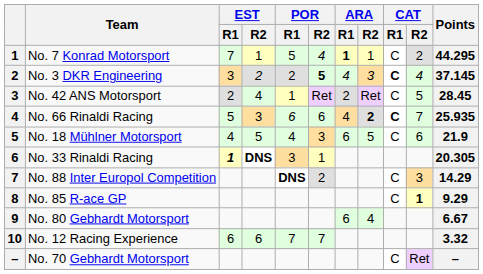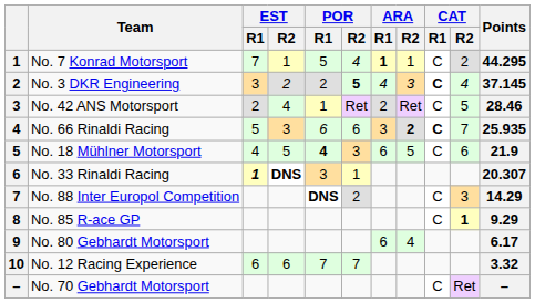 <table class="wikitable" style="font-size: 85%; text-align:center">
 <tr>
 <th rowspan="2"></th>
 <th rowspan="2">Team</th>
 <th colspan="2"><a href='#'>EST</a><br></th>
 <th colspan="2"><a href='#'>POR</a><br></th>
 <th colspan="2"><a href='#'>ARA</a><br></th>
 <th colspan="2"><a href='#'>CAT</a><br></th>
 <th rowspan="2">Points</th>
 </tr>
 <tr>
 <th>R1</th>
 <th>R2</th>
 <th>R1</th>
 <th>R2</th>
 <th>R1</th>
 <th>R2</th>
 <th>R1</th>
 <th>R2</th>
 </tr>
 <tr>
 <th>1</th>
 <td align="left"> No. 7 <a href='#'>Konrad Motorsport</a></td>
 <td style="background:#dfffdf;">7</td>
 <td style="background:#ffffbf;">1</td>
 <td style="background:#dfffdf;">5</td>
 <td style="background:#dfffdf;"><em>4</em></td>
 <td style="background:#ffffbf;"><strong>1</strong></td>
 <td style="background:#ffffbf;">1</td>
 <td style="background:#ffffff;">C</td>
 <td style="background:#dfdfdf;">2</td>
 <th>44.295</th>
 </tr>
 <tr>
 <th>2</th>
 <td align="left"> No. 3 <a href='#'>DKR Engineering</a></td>
 <td style="background:#ffdf9f;">3</td>
 <td style="background:#dfdfdf;"><em>2</em></td>
 <td style="background:#dfdfdf;">2</td>
 <td style="background:#dfffdf;"><strong>5</strong></td>
 <td style="background:#dfffdf;"><em>4</em></td>
 <td style="background:#ffdf9f;"><em>3</em></td>
 <td style="background:#ffffff;"><strong>C</strong></td>
 <td style="background:#dfffdf;"><em>4</em></td>
 <th>37.145</th>
 </tr>
 <tr>
 <th>3</th>
 <td align="left"> No. 42 ANS Motorsport</td>
 <td style="background:#dfdfdf;">2</td>
 <td style="background:#dfffdf;">4</td>
 <td style="background:#ffffbf;">1</td>
 <td style="background:#efcfff;">Ret</td>
 <td style="background:#dfdfdf;">2</td>
 <td style="background:#efcfff;">Ret</td>
 <td style="background:#ffffff;">C</td>
 <td style="background:#dfffdf;">5</td>
-<th>28.45</th>
+<th>28.46</th>
 </tr>
 <tr>
 <th>4</th>
 <td align="left"> No. 66 Rinaldi Racing</td>
 <td style="background:#dfffdf;">5</td>
 <td style="background:#ffdf9f;">3</td>
 <td style="background:#dfffdf;"><em>6</em></td>
 <td style="background:#dfffdf;">6</td>
-<td style="background:#ffdf9f;">4</td>
+<td style="background:#ffdf9f;">3</td>
 <td style="background:#dfdfdf;"><strong>2</strong></td>
 <td style="background:#ffffff;"><strong>C</strong></td>
 <td style="background:#dfffdf;">7</td>
 <th>25.935</th>
 </tr>
 <tr>
 <th>5</th>
 <td align="left"> No. 18 <a href='#'>Mühlner Motorsport</a></td>
 <td style="background:#dfffdf;">4</td>
 <td style="background:#dfffdf;">5</td>
-<td style="background:#dfffdf;">4</td>
+<td style="background:#dfffdf;"><strong>4</strong></td>
 <td style="background:#ffdf9f;">3</td>
 <td style="background:#dfffdf;">6</td>
 <td style="background:#dfffdf;">5</td>
 <td style="background:#ffffff;">C</td>
 <td style="background:#dfffdf;">6</td>
 <th>21.9</th>
 </tr>
 <tr>
 <th>6</th>
 <td align="left"> No. 33 Rinaldi Racing</td>
 <td style="background:#ffffbf;"><strong><em>1</em></strong></td>
 <td style="background:#ffffff;"><strong>DNS</strong></td>
 <td style="background:#ffdf9f;">3</td>
 <td style="background:#ffffbf;">1</td>
 <td></td>
 <td></td>
 <td></td>
 <td></td>
-<th>20.305</th>
+<th>20.307</th>
 </tr>
 <tr>
 <th>7</th>
 <td align="left"> No. 88 <a href='#'>Inter Europol Competition</a></td>
 <td></td>
 <td></td>
 <td style="background:#ffffff;"><strong>DNS</strong></td>
 <td style="background:#dfdfdf;">2</td>
 <td></td>
 <td></td>
 <td style="background:#ffffff;">C</td>
 <td style="background:#ffdf9f;">3</td>
 <th>14.29</th>
 </tr>
 <tr>
 <th>8</th>
 <td align="left"> No. 85 <a href='#'>R-ace GP</a></td>
 <td></td>
 <td></td>
 <td></td>
 <td></td>
 <td></td>
 <td></td>
 <td style="background:#ffffff;">C</td>
 <td style="background:#ffffbf;"><strong>1</strong></td>
 <th>9.29</th>
 </tr>
 <tr>
 <th>9</th>
 <td align="left"> No. 80 <a href='#'>Gebhardt Motorsport</a></td>
 <td></td>
 <td></td>
 <td></td>
 <td></td>
 <td style="background:#dfffdf;">6</td>
 <td style="background:#dfffdf;">4</td>
 <td></td>
 <td></td>
-<th>6.67</th>
+<th>6.17</th>
 </tr>
 <tr>
 <th>10</th>
 <td align="left"> No. 12 Racing Experience</td>
 <td style="background:#dfffdf;">6</td>
 <td style="background:#dfffdf;">6</td>
 <td style="background:#dfffdf;">7</td>
 <td style="background:#dfffdf;">7</td>
 <td></td>
 <td></td>
 <td></td>
 <td></td>
 <th>3.32</th>
 </tr>
 <tr>
 <th>–</th>
 <td align="left"> No. 70 <a href='#'>Gebhardt Motorsport</a></td>
 <td></td>
 <td></td>
 <td></td>
 <td></td>
 <td></td>
 <td></td>
 <td style="background:#ffffff;">C</td>
 <td style="background:#efcfff;">Ret</td>
 <th>–</th>
 </tr>
 </table>
